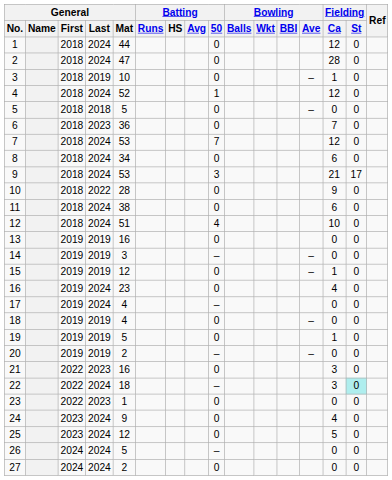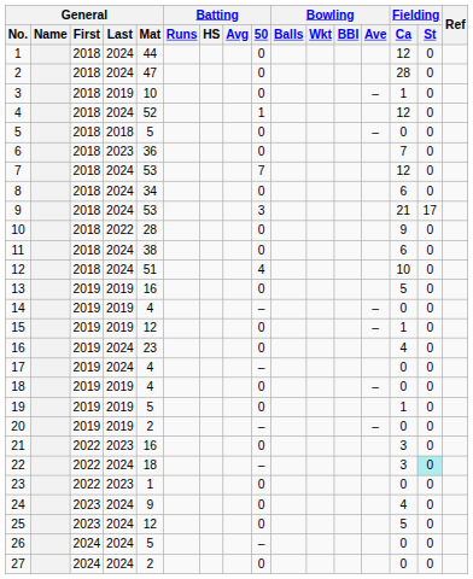 <table class="wikitable plainrowheaders sortable">
 <tr align="center">
 <th scope="col" colspan=5 class="unsortable">General</th>
 <th scope="col" colspan=4 class="unsortable"><a href='#'>Batting</a></th>
 <th scope="col" colspan=4 class="unsortable"><a href='#'>Bowling</a></th>
 <th scope="col" colspan=2 class="unsortable"><a href='#'>Fielding</a></th>
 <th scope="col" rowspan=2 class="unsortable">Ref</th>
 </tr>
 <tr align="center">
 <th scope="col">No.</th>
 <th scope="col">Name</th>
 <th scope="col">First</th>
 <th scope="col">Last</th>
 <th scope="col">Mat</th>
 <th scope="col"><a href='#'>Runs</a></th>
 <th scope="col">HS</th>
 <th scope="col"><a href='#'>Avg</a></th>
 <th scope="col"><a href='#'>50</a></th>
 <th scope="col"><a href='#'>Balls</a></th>
 <th scope="col"><a href='#'>Wkt</a></th>
 <th scope="col"><a href='#'>BBI</a></th>
 <th scope="col"><a href='#'>Ave</a></th>
 <th scope="col"><a href='#'>Ca</a></th>
 <th scope="col"><a href='#'>St</a></th>
 </tr>
 <tr align="center">
 <td>1</td>
 <th scope="row"></th>
 <td>2018</td>
 <td>2024</td>
 <td>44</td>
 <td></td>
 <td></td>
 <td></td>
 <td>0</td>
 <td></td>
 <td></td>
 <td></td>
 <td></td>
 <td>12</td>
 <td>0</td>
 <td></td>
 </tr>
 <tr align="center">
 <td>2</td>
 <th scope="row"></th>
 <td>2018</td>
 <td>2024</td>
 <td>47</td>
 <td></td>
 <td></td>
 <td></td>
 <td>0</td>
 <td></td>
 <td></td>
 <td></td>
 <td></td>
 <td>28</td>
 <td>0</td>
 <td></td>
 </tr>
 <tr align="center">
 <td>3</td>
 <th scope="row"></th>
 <td>2018</td>
 <td>2019</td>
 <td>10</td>
 <td></td>
 <td></td>
 <td></td>
 <td>0</td>
 <td></td>
 <td></td>
 <td></td>
 <td>–</td>
 <td>1</td>
 <td>0</td>
 <td></td>
 </tr>
 <tr align="center">
 <td>4</td>
 <th scope="row"></th>
 <td>2018</td>
 <td>2024</td>
 <td>52</td>
 <td></td>
 <td></td>
 <td></td>
 <td>1</td>
 <td></td>
 <td></td>
 <td></td>
 <td></td>
 <td>12</td>
 <td>0</td>
 <td></td>
 </tr>
 <tr align="center">
 <td>5</td>
 <th scope="row"></th>
 <td>2018</td>
 <td>2018</td>
 <td>5</td>
 <td></td>
 <td></td>
 <td></td>
 <td>0</td>
 <td></td>
 <td></td>
 <td></td>
 <td>–</td>
 <td>0</td>
 <td>0</td>
 <td></td>
 </tr>
 <tr align="center">
 <td>6</td>
 <th scope="row"></th>
 <td>2018</td>
 <td>2023</td>
 <td>36</td>
 <td></td>
 <td></td>
 <td></td>
 <td>0</td>
 <td></td>
 <td></td>
 <td></td>
 <td></td>
 <td>7</td>
 <td>0</td>
 <td></td>
 </tr>
 <tr align="center">
 <td>7</td>
 <th scope="row"></th>
 <td>2018</td>
 <td>2024</td>
 <td>53</td>
 <td></td>
 <td></td>
 <td></td>
 <td>7</td>
 <td></td>
 <td></td>
 <td></td>
 <td></td>
 <td>12</td>
 <td>0</td>
 <td></td>
 </tr>
 <tr align="center">
 <td>8</td>
 <th scope="row"></th>
 <td>2018</td>
 <td>2024</td>
 <td>34</td>
 <td></td>
 <td></td>
 <td></td>
 <td>0</td>
 <td></td>
 <td></td>
 <td></td>
 <td></td>
 <td>6</td>
 <td>0</td>
 <td></td>
 </tr>
 <tr align="center">
 <td>9</td>
 <th scope="row"></th>
 <td>2018</td>
 <td>2024</td>
 <td>53</td>
 <td></td>
 <td></td>
 <td></td>
 <td>3</td>
 <td></td>
 <td></td>
 <td></td>
 <td></td>
 <td>21</td>
 <td>17</td>
 <td></td>
 </tr>
 <tr align="center">
 <td>10</td>
 <th scope="row"></th>
 <td>2018</td>
 <td>2022</td>
 <td>28</td>
 <td></td>
 <td></td>
 <td></td>
 <td>0</td>
 <td></td>
 <td></td>
 <td></td>
 <td></td>
 <td>9</td>
 <td>0</td>
 <td></td>
 </tr>
 <tr align="center">
 <td>11</td>
 <th scope="row"></th>
 <td>2018</td>
 <td>2024</td>
 <td>38</td>
 <td></td>
 <td></td>
 <td></td>
 <td>0</td>
 <td></td>
 <td></td>
 <td></td>
 <td></td>
 <td>6</td>
 <td>0</td>
 <td></td>
 </tr>
 <tr align="center">
 <td>12</td>
 <th scope="row"></th>
 <td>2018</td>
 <td>2024</td>
 <td>51</td>
 <td></td>
 <td></td>
 <td></td>
 <td>4</td>
 <td></td>
 <td></td>
 <td></td>
 <td></td>
 <td>10</td>
 <td>0</td>
 <td></td>
 </tr>
 <tr align="center">
 <td>13</td>
 <th scope="row"></th>
 <td>2019</td>
 <td>2019</td>
 <td>16</td>
 <td></td>
 <td></td>
 <td></td>
 <td>0</td>
 <td></td>
 <td></td>
 <td></td>
 <td></td>
-<td>0</td>
+<td>5</td>
 <td>0</td>
 <td></td>
 </tr>
 <tr align="center">
 <td>14</td>
 <th scope="row"></th>
 <td>2019</td>
 <td>2019</td>
-<td>3</td>
+<td>4</td>
 <td></td>
 <td></td>
 <td></td>
 <td>–</td>
 <td></td>
 <td></td>
 <td></td>
 <td>–</td>
 <td>0</td>
 <td>0</td>
 <td></td>
 </tr>
 <tr align="center">
 <td>15</td>
 <th scope="row"></th>
 <td>2019</td>
 <td>2019</td>
 <td>12</td>
 <td></td>
 <td></td>
 <td></td>
 <td>0</td>
 <td></td>
 <td></td>
 <td></td>
 <td>–</td>
 <td>1</td>
 <td>0</td>
 <td></td>
 </tr>
 <tr align="center">
 <td>16</td>
 <th scope="row"></th>
 <td>2019</td>
 <td>2024</td>
 <td>23</td>
 <td></td>
 <td></td>
 <td></td>
 <td>0</td>
 <td></td>
 <td></td>
 <td></td>
 <td></td>
 <td>4</td>
 <td>0</td>
 <td></td>
 </tr>
 <tr align="center">
 <td>17</td>
 <th scope="row"></th>
 <td>2019</td>
 <td>2024</td>
 <td>4</td>
 <td></td>
 <td></td>
 <td></td>
 <td>–</td>
 <td></td>
 <td></td>
 <td></td>
 <td></td>
 <td>0</td>
 <td>0</td>
 <td></td>
 </tr>
 <tr align="center">
 <td>18</td>
 <th scope="row"></th>
 <td>2019</td>
 <td>2019</td>
 <td>4</td>
 <td></td>
 <td></td>
 <td></td>
 <td>0</td>
 <td></td>
 <td></td>
 <td></td>
 <td>–</td>
 <td>0</td>
 <td>0</td>
 <td></td>
 </tr>
 <tr align="center">
 <td>19</td>
 <th scope="row"></th>
 <td>2019</td>
 <td>2019</td>
 <td>5</td>
 <td></td>
 <td></td>
 <td></td>
 <td>0</td>
 <td></td>
 <td></td>
 <td></td>
 <td></td>
 <td>1</td>
 <td>0</td>
 <td></td>
 </tr>
 <tr align="center">
 <td>20</td>
 <th scope="row"></th>
 <td>2019</td>
 <td>2019</td>
 <td>2</td>
 <td></td>
 <td></td>
 <td></td>
 <td>–</td>
 <td></td>
 <td></td>
 <td></td>
 <td>–</td>
 <td>0</td>
 <td>0</td>
 <td></td>
 </tr>
 <tr align="center">
 <td>21</td>
 <th scope="row"></th>
 <td>2022</td>
 <td>2023</td>
 <td>16</td>
 <td></td>
 <td></td>
 <td></td>
 <td>0</td>
 <td></td>
 <td></td>
 <td></td>
 <td></td>
 <td>3</td>
 <td>0</td>
 <td></td>
 </tr>
 <tr align="center">
 <td>22</td>
 <th scope="row"></th>
 <td>2022</td>
 <td>2024</td>
 <td>18</td>
 <td></td>
 <td></td>
 <td></td>
 <td>–</td>
 <td></td>
 <td></td>
 <td></td>
 <td></td>
 <td>3</td>
 <td style="background: paleturquoise;">0</td>
 <td></td>
 </tr>
 <tr align="center">
 <td>23</td>
 <th scope="row"></th>
 <td>2022</td>
 <td>2023</td>
 <td>1</td>
 <td></td>
 <td></td>
 <td></td>
 <td>0</td>
 <td></td>
 <td></td>
 <td></td>
 <td></td>
 <td>0</td>
 <td>0</td>
 <td></td>
 </tr>
 <tr align="center">
 <td>24</td>
 <th scope="row"></th>
 <td>2023</td>
 <td>2024</td>
 <td>9</td>
 <td></td>
 <td></td>
 <td></td>
 <td>0</td>
 <td></td>
 <td></td>
 <td></td>
 <td></td>
 <td>4</td>
 <td>0</td>
 <td></td>
 </tr>
 <tr align="center">
 <td>25</td>
 <th scope="row"></th>
 <td>2023</td>
 <td>2024</td>
 <td>12</td>
 <td></td>
 <td></td>
 <td></td>
 <td>0</td>
 <td></td>
 <td></td>
 <td></td>
 <td></td>
 <td>5</td>
 <td>0</td>
 <td></td>
 </tr>
 <tr align="center">
 <td>26</td>
 <th scope="row"></th>
 <td>2024</td>
 <td>2024</td>
 <td>5</td>
 <td></td>
 <td></td>
 <td></td>
 <td>–</td>
 <td></td>
 <td></td>
 <td></td>
 <td></td>
 <td>0</td>
 <td>0</td>
 <td></td>
 </tr>
 <tr align="center">
 <td>27</td>
 <th scope="row"></th>
 <td>2024</td>
 <td>2024</td>
 <td>2</td>
 <td></td>
 <td></td>
 <td></td>
 <td>0</td>
 <td></td>
 <td></td>
 <td></td>
 <td></td>
 <td>0</td>
 <td>0</td>
 <td></td>
 </tr>
 </table>
